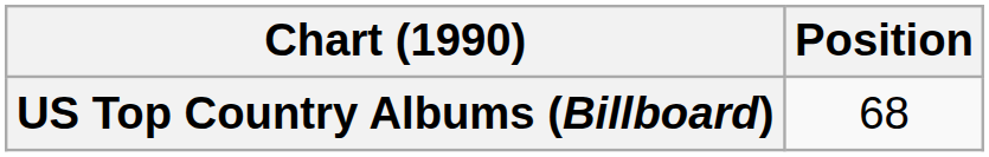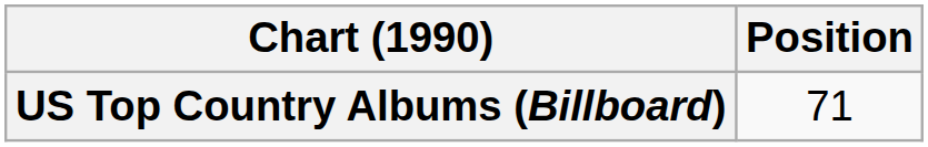 <table class="wikitable plainrowheaders" style="text-align:center">
 <tr>
 <th scope="col">Chart (1990)</th>
 <th scope="col">Position</th>
 </tr>
 <tr>
 <th scope="row">US Top Country Albums (<em>Billboard</em>)</th>
-<td>68</td>
+<td>71</td>
 </tr>
 </table>
